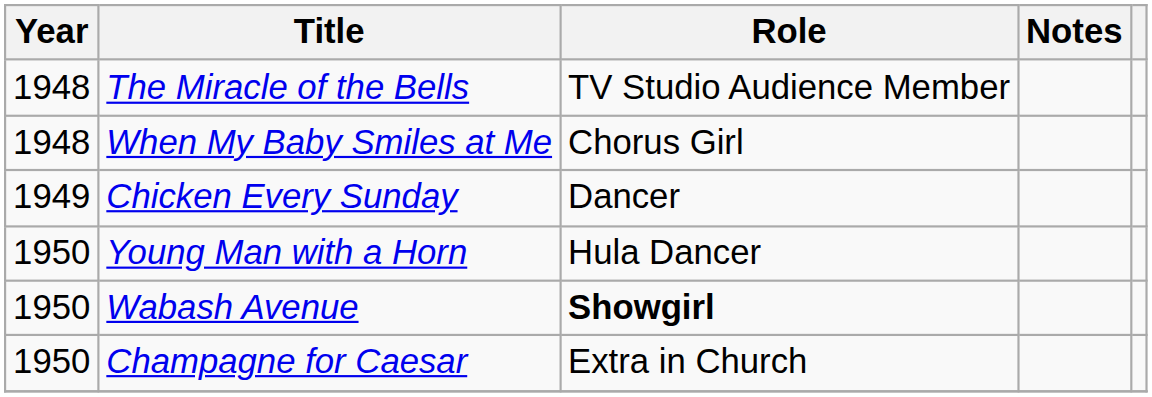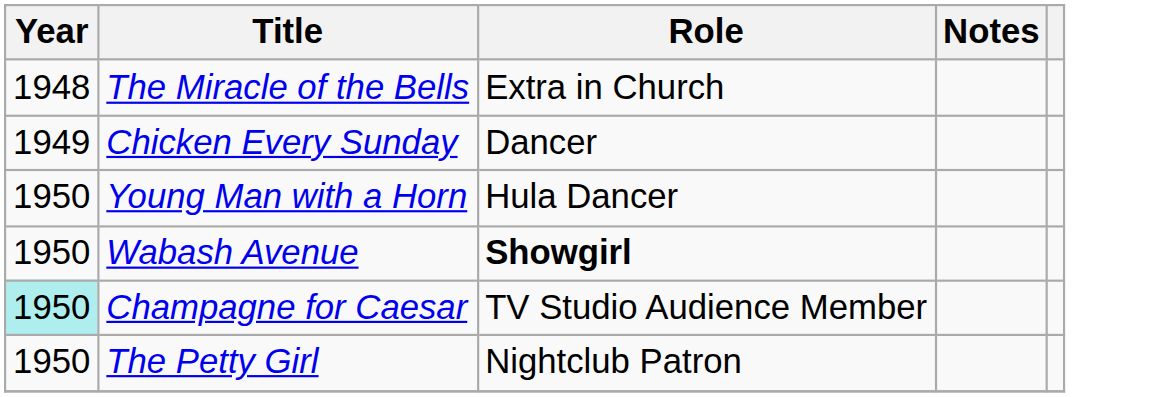 <table class="wikitable sortable">
 <tr>
 <th>Year</th>
 <th>Title</th>
 <th>Role</th>
 <th class="unsortable">Notes</th>
 <th class="unsortable"></th>
 </tr>
 <tr>
 <td>1948</td>
 <td><em><a href='#'>The Miracle of the Bells</a></em></td>
-<td>TV Studio Audience Member</td>
-<td></td>
-<td align="center"></td>
-</tr>
-<tr>
-<td>1948</td>
-<td><em><a href='#'>When My Baby Smiles at Me</a></em></td>
-<td>Chorus Girl</td>
+<td>Extra in Church</td>
 <td></td>
 <td align="center"></td>
 </tr>
 <tr>
 <td>1949</td>
 <td><em><a href='#'>Chicken Every Sunday</a></em></td>
 <td>Dancer</td>
 <td></td>
 <td align="center"></td>
 </tr>
 <tr>
 <td>1950</td>
 <td><em><a href='#'>Young Man with a Horn</a></em></td>
 <td>Hula Dancer</td>
 <td></td>
 <td align="center"></td>
 </tr>
 <tr>
 <td>1950</td>
 <td><em><a href='#'>Wabash Avenue</a></em></td>
 <td><strong>Showgirl</strong></td>
 <td></td>
 <td align="center"></td>
 </tr>
 <tr>
+<td style="background: paleturquoise;">1950</td>
+<td><em><a href='#'>Champagne for Caesar</a></em></td>
+<td>TV Studio Audience Member</td>
+<td></td>
+<td align="center"></td>
+</tr>
+<tr>
 <td>1950</td>
-<td><em><a href='#'>Champagne for Caesar</a></em></td>
-<td>Extra in Church</td>
+<td><em><a href='#'>The Petty Girl</a></em></td>
+<td>Nightclub Patron</td>
 <td></td>
 <td align="center"></td>
 </tr>
 <tr>
 </tr>
 </table>
